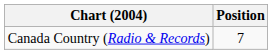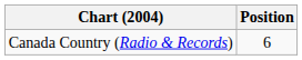 <table class="wikitable">
 <tr>
 <th>Chart (2004)</th>
 <th>Position</th>
 </tr>
 <tr>
 <td>Canada Country (<em><a href='#'>Radio & Records</a></em>)</td>
-<td align="center">7</td>
+<td align="center">6</td>
 </tr>
 </table>
